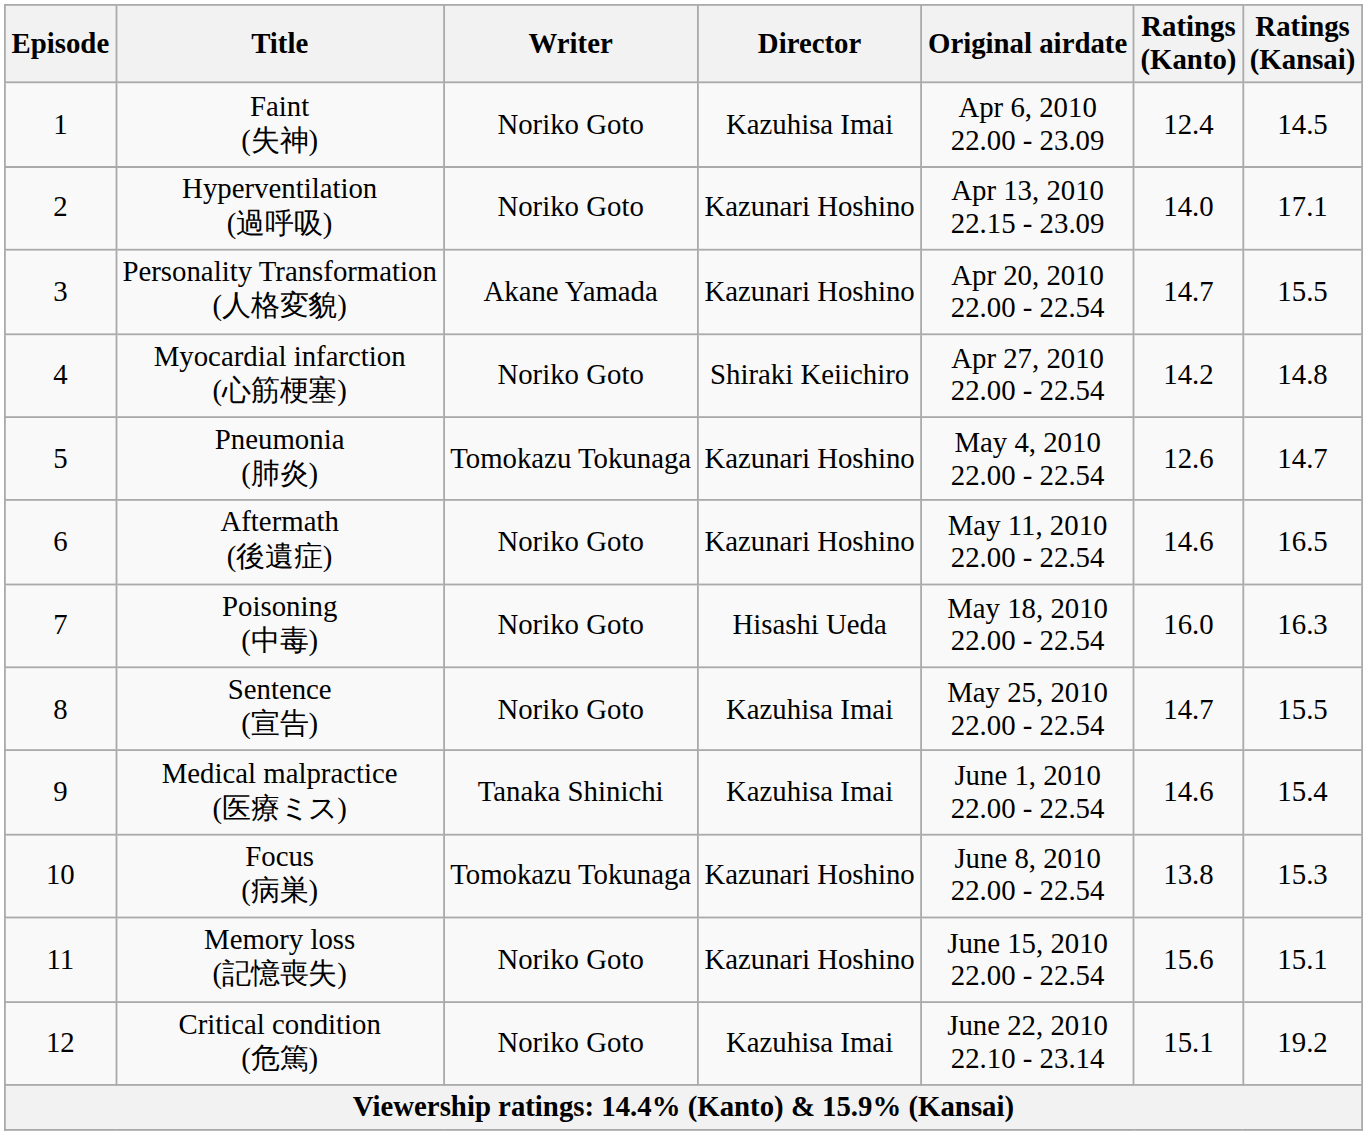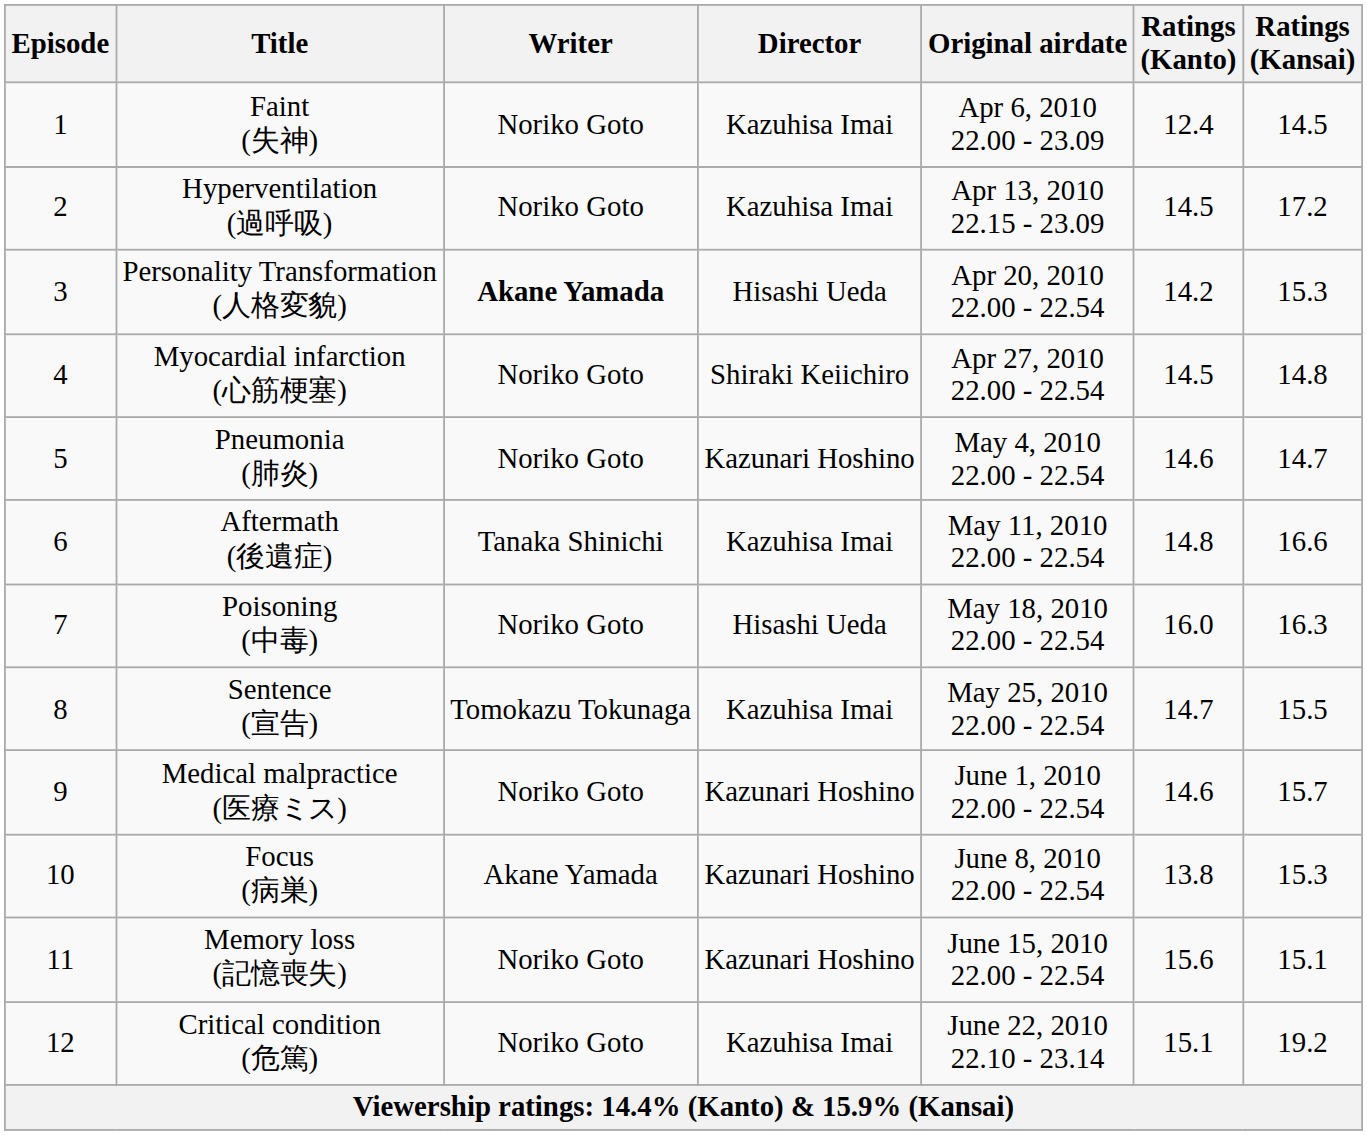 <table class="wikitable" style="text-align:center">
 <tr>
 <th>Episode</th>
 <th>Title</th>
 <th>Writer</th>
 <th>Director</th>
 <th>Original airdate</th>
 <th>Ratings<br>(Kanto)</th>
 <th>Ratings<br>(Kansai)</th>
 </tr>
 <tr>
 <td>1</td>
 <td>Faint<br>(失神)</td>
 <td>Noriko Goto</td>
 <td>Kazuhisa Imai</td>
 <td>Apr 6, 2010<br>22.00 - 23.09</td>
 <td><span>12.4</span></td>
 <td><span>14.5</span></td>
 </tr>
 <tr>
 </tr>
 <tr>
 <td>2</td>
 <td>Hyperventilation<br>(過呼吸)</td>
 <td>Noriko Goto</td>
-<td>Kazunari Hoshino</td>
+<td>Kazuhisa Imai</td>
 <td>Apr 13, 2010<br>22.15 - 23.09</td>
-<td>14.0</td>
-<td>17.1</td>
+<td>14.5</td>
+<td>17.2</td>
 </tr>
 <tr>
 <td>3</td>
 <td>Personality Transformation<br>(人格変貌)</td>
-<td>Akane Yamada</td>
-<td>Kazunari Hoshino</td>
+<td><strong>Akane Yamada</strong></td>
+<td>Hisashi Ueda</td>
 <td>Apr 20, 2010<br>22.00 - 22.54</td>
-<td>14.7</td>
-<td>15.5</td>
+<td>14.2</td>
+<td>15.3</td>
 </tr>
 <tr>
 <td>4</td>
 <td>Myocardial infarction<br>(心筋梗塞)</td>
 <td>Noriko Goto</td>
 <td>Shiraki Keiichiro</td>
 <td>Apr 27, 2010<br>22.00 - 22.54</td>
-<td>14.2</td>
+<td>14.5</td>
 <td>14.8</td>
 </tr>
 <tr>
 <td>5</td>
 <td>Pneumonia<br>(肺炎)</td>
-<td>Tomokazu Tokunaga</td>
+<td>Noriko Goto</td>
 <td>Kazunari Hoshino</td>
 <td>May 4, 2010<br>22.00 - 22.54</td>
-<td>12.6</td>
+<td>14.6</td>
 <td>14.7</td>
 </tr>
 <tr>
 <td>6</td>
 <td>Aftermath<br>(後遺症)</td>
-<td>Noriko Goto</td>
-<td>Kazunari Hoshino</td>
+<td>Tanaka Shinichi</td>
+<td>Kazuhisa Imai</td>
 <td>May 11, 2010<br>22.00 - 22.54</td>
-<td>14.6</td>
-<td>16.5</td>
+<td>14.8</td>
+<td>16.6</td>
 </tr>
 <tr>
 <td>7</td>
 <td>Poisoning<br>(中毒)</td>
 <td>Noriko Goto</td>
 <td>Hisashi Ueda</td>
 <td>May 18, 2010<br>22.00 - 22.54</td>
 <td><span>16.0</span></td>
 <td>16.3</td>
 </tr>
 <tr>
 <td>8</td>
 <td>Sentence<br>(宣告)</td>
-<td>Noriko Goto</td>
+<td>Tomokazu Tokunaga</td>
 <td>Kazuhisa Imai</td>
 <td>May 25, 2010<br>22.00 - 22.54</td>
 <td>14.7</td>
 <td>15.5</td>
 </tr>
 <tr>
 <td>9</td>
 <td>Medical malpractice<br>(医療ミス)</td>
-<td>Tanaka Shinichi</td>
-<td>Kazuhisa Imai</td>
+<td>Noriko Goto</td>
+<td>Kazunari Hoshino</td>
 <td>June 1, 2010<br>22.00 - 22.54</td>
 <td>14.6</td>
-<td>15.4</td>
+<td>15.7</td>
 </tr>
 <tr>
 <td>10</td>
 <td>Focus<br>(病巣)</td>
-<td>Tomokazu Tokunaga</td>
+<td>Akane Yamada</td>
 <td>Kazunari Hoshino</td>
 <td>June 8, 2010<br>22.00 - 22.54</td>
 <td>13.8</td>
 <td>15.3</td>
 </tr>
 <tr>
 <td>11</td>
 <td>Memory loss<br>(記憶喪失)</td>
 <td>Noriko Goto</td>
 <td>Kazunari Hoshino</td>
 <td>June 15, 2010<br>22.00 - 22.54</td>
 <td>15.6</td>
 <td>15.1</td>
 </tr>
 <tr>
 <td>12</td>
 <td>Critical condition<br>(危篤)</td>
 <td>Noriko Goto</td>
 <td>Kazuhisa Imai</td>
 <td>June 22, 2010<br>22.10 - 23.14</td>
 <td>15.1</td>
 <td><span>19.2</span></td>
 </tr>
 <tr>
 <th colspan="7">Viewership ratings: 14.4% (Kanto) & 15.9% (Kansai)</th>
 </tr>
 </table>
